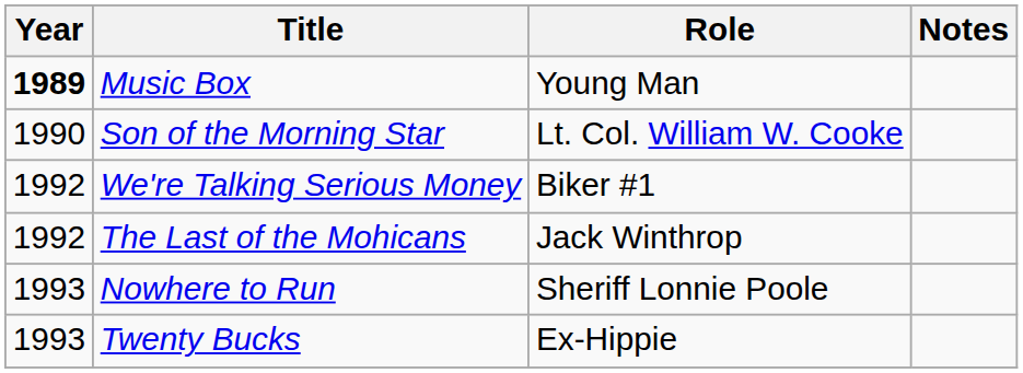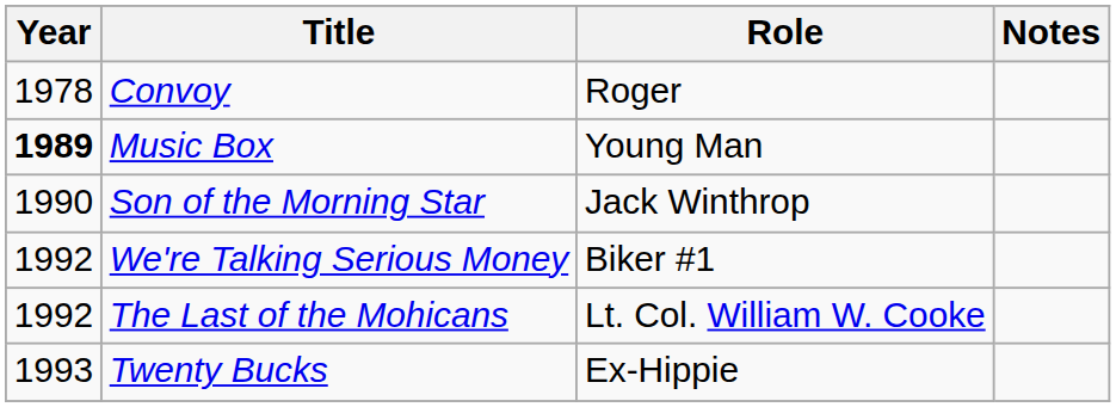 <table class="wikitable">
 <tr>
 <th>Year</th>
 <th>Title</th>
 <th>Role</th>
 <th>Notes</th>
+</tr>
+<tr>
+<td>1978</td>
+<td><em><a href='#'>Convoy</a></em></td>
+<td>Roger</td>
+<td></td>
 </tr>
 <tr>
 <td><strong>1989</strong></td>
 <td><em><a href='#'>Music Box</a></em></td>
 <td>Young Man</td>
 <td></td>
 </tr>
 <tr>
 <td>1990</td>
 <td><em><a href='#'>Son of the Morning Star</a></em></td>
-<td>Lt. Col. <a href='#'>William W. Cooke</a></td>
+<td>Jack Winthrop</td>
 <td></td>
 </tr>
 <tr>
 <td>1992</td>
 <td><em><a href='#'>We're Talking Serious Money</a></em></td>
 <td>Biker #1</td>
 <td></td>
 </tr>
 <tr>
 <td>1992</td>
 <td><em><a href='#'>The Last of the Mohicans</a></em></td>
-<td>Jack Winthrop</td>
-<td></td>
-</tr>
-<tr>
-<td>1993</td>
-<td><em><a href='#'>Nowhere to Run</a></em></td>
-<td>Sheriff Lonnie Poole</td>
+<td>Lt. Col. <a href='#'>William W. Cooke</a></td>
 <td></td>
 </tr>
 <tr>
 <td>1993</td>
 <td><em><a href='#'>Twenty Bucks</a></em></td>
 <td>Ex-Hippie</td>
 <td></td>
 </tr>
 </table>
